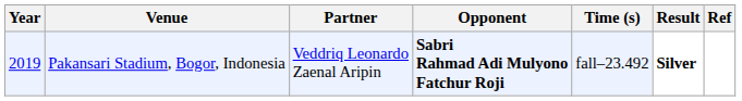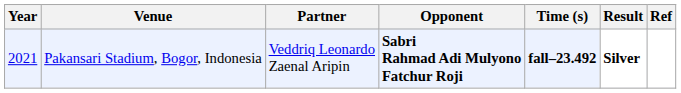 <table class="sortable wikitable" style="font-size: 90%;">
 <tr>
 <th>Year</th>
 <th>Venue</th>
 <th>Partner</th>
 <th>Opponent</th>
 <th>Time (s)</th>
 <th>Result</th>
 <th>Ref</th>
 </tr>
 <tr style="background:#ECF2FF">
-<td align="center"><a href='#'>2019</a></td>
+<td align="center"><a href='#'>2021</a></td>
 <td><a href='#'>Pakansari Stadium</a>, <a href='#'>Bogor</a>, Indonesia</td>
 <td align="left"> <a href='#'>Veddriq Leonardo</a><br> Zaenal Aripin</td>
 <td align="left"><strong> Sabri<br> Rahmad Adi Mulyono<br> Fatchur Roji</strong></td>
-<td>fall–23.492</td>
+<td><strong>fall–23.492</strong></td>
 <td style="text-align:left; background:white"> <strong> Silver </strong></td>
 <td style="text-align:center; background:white"><br></td>
 </tr>
 </table>
